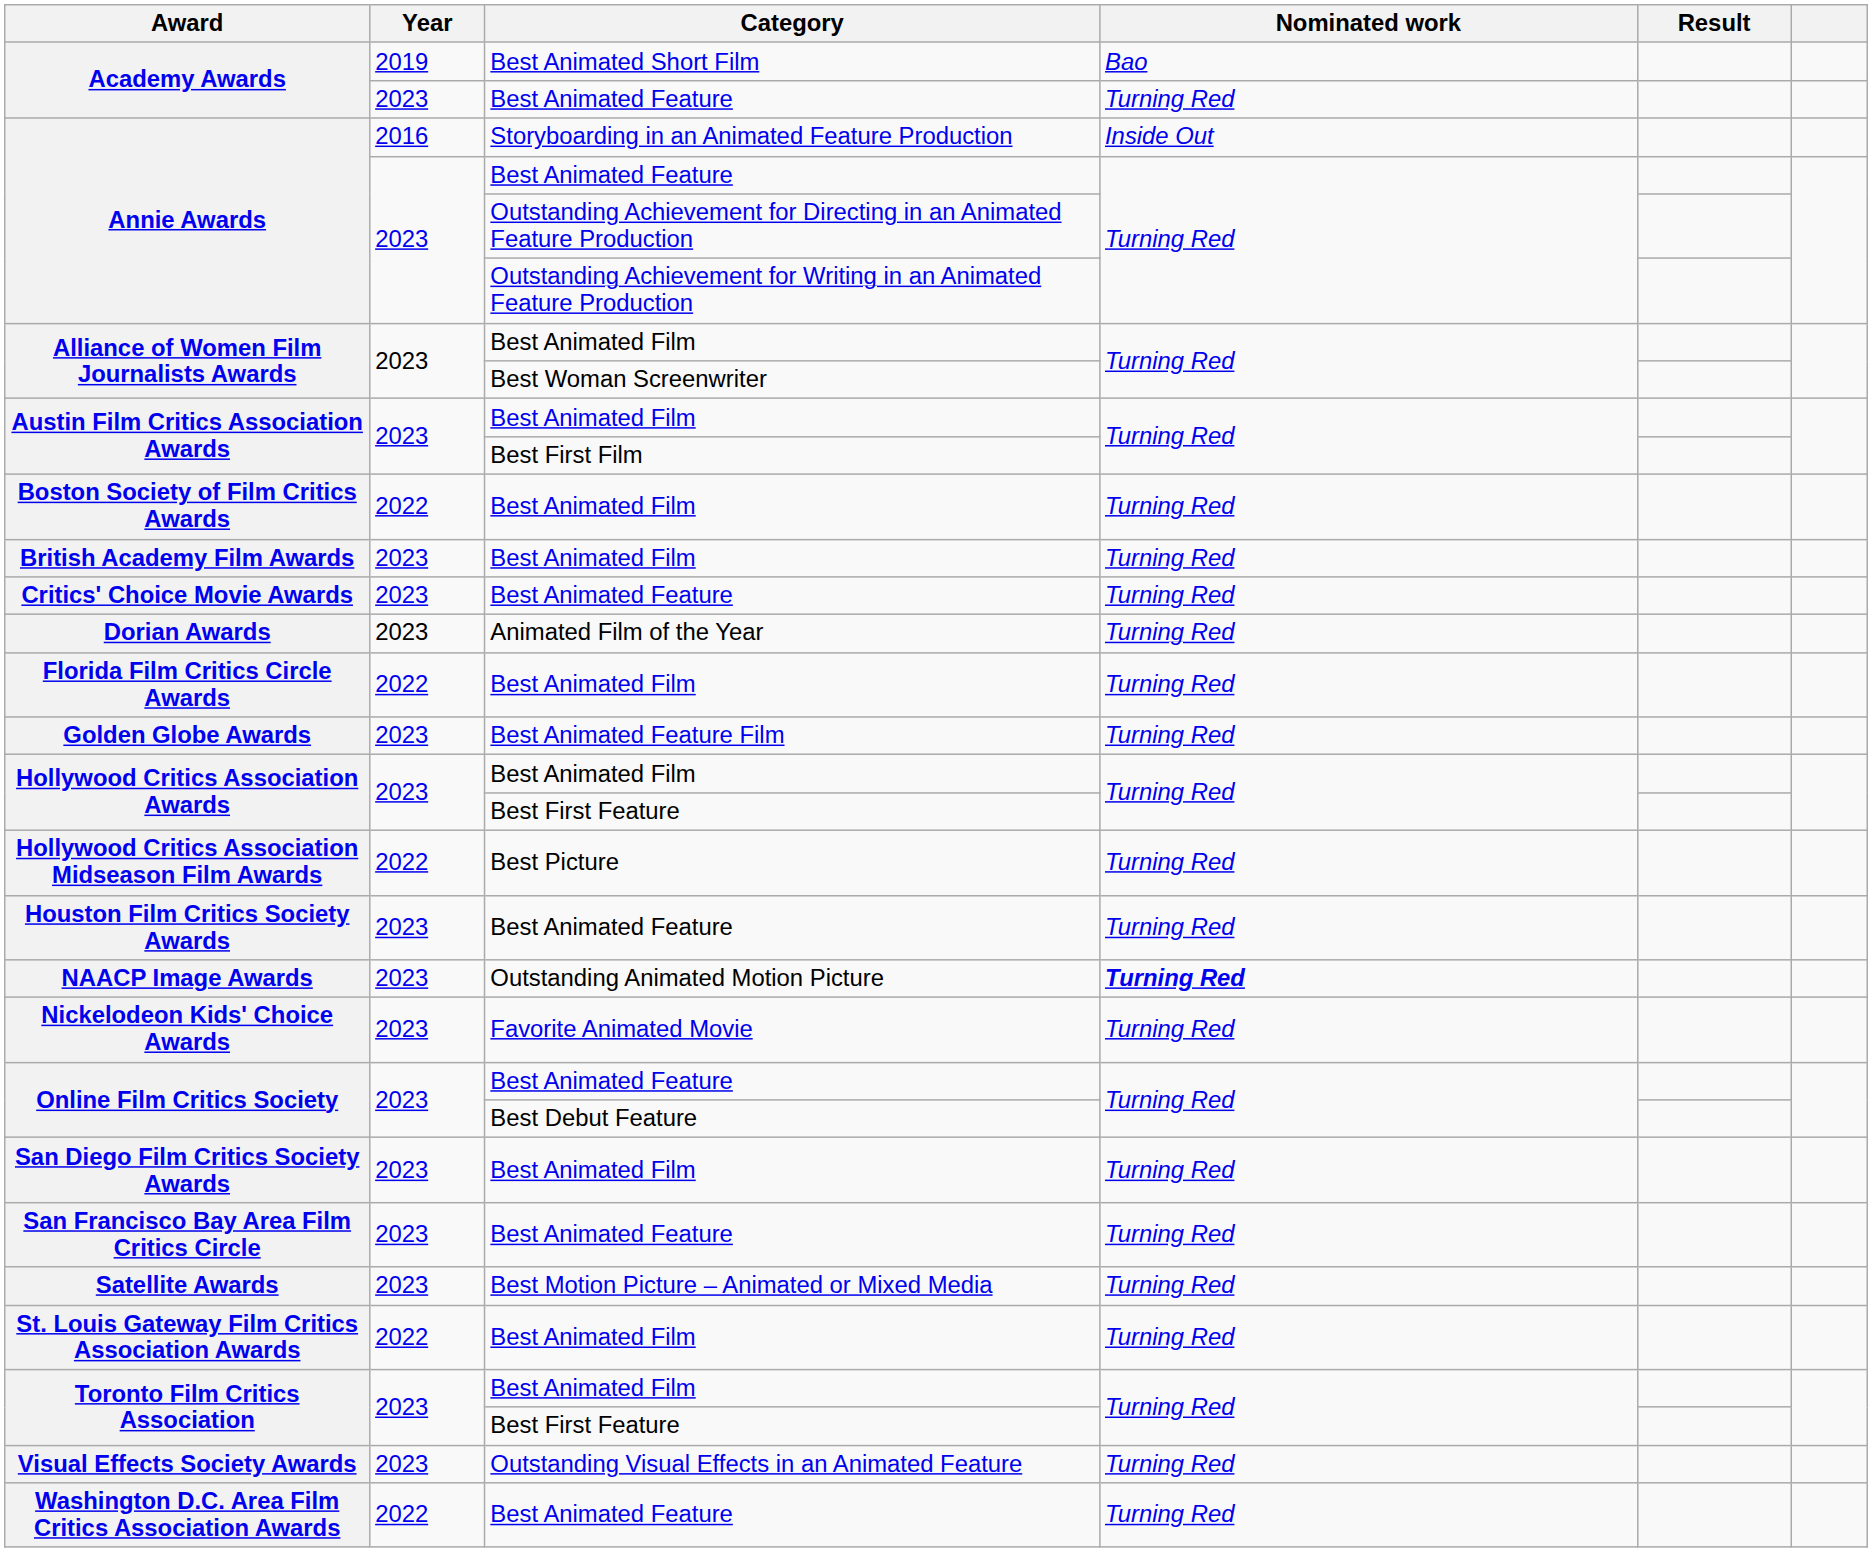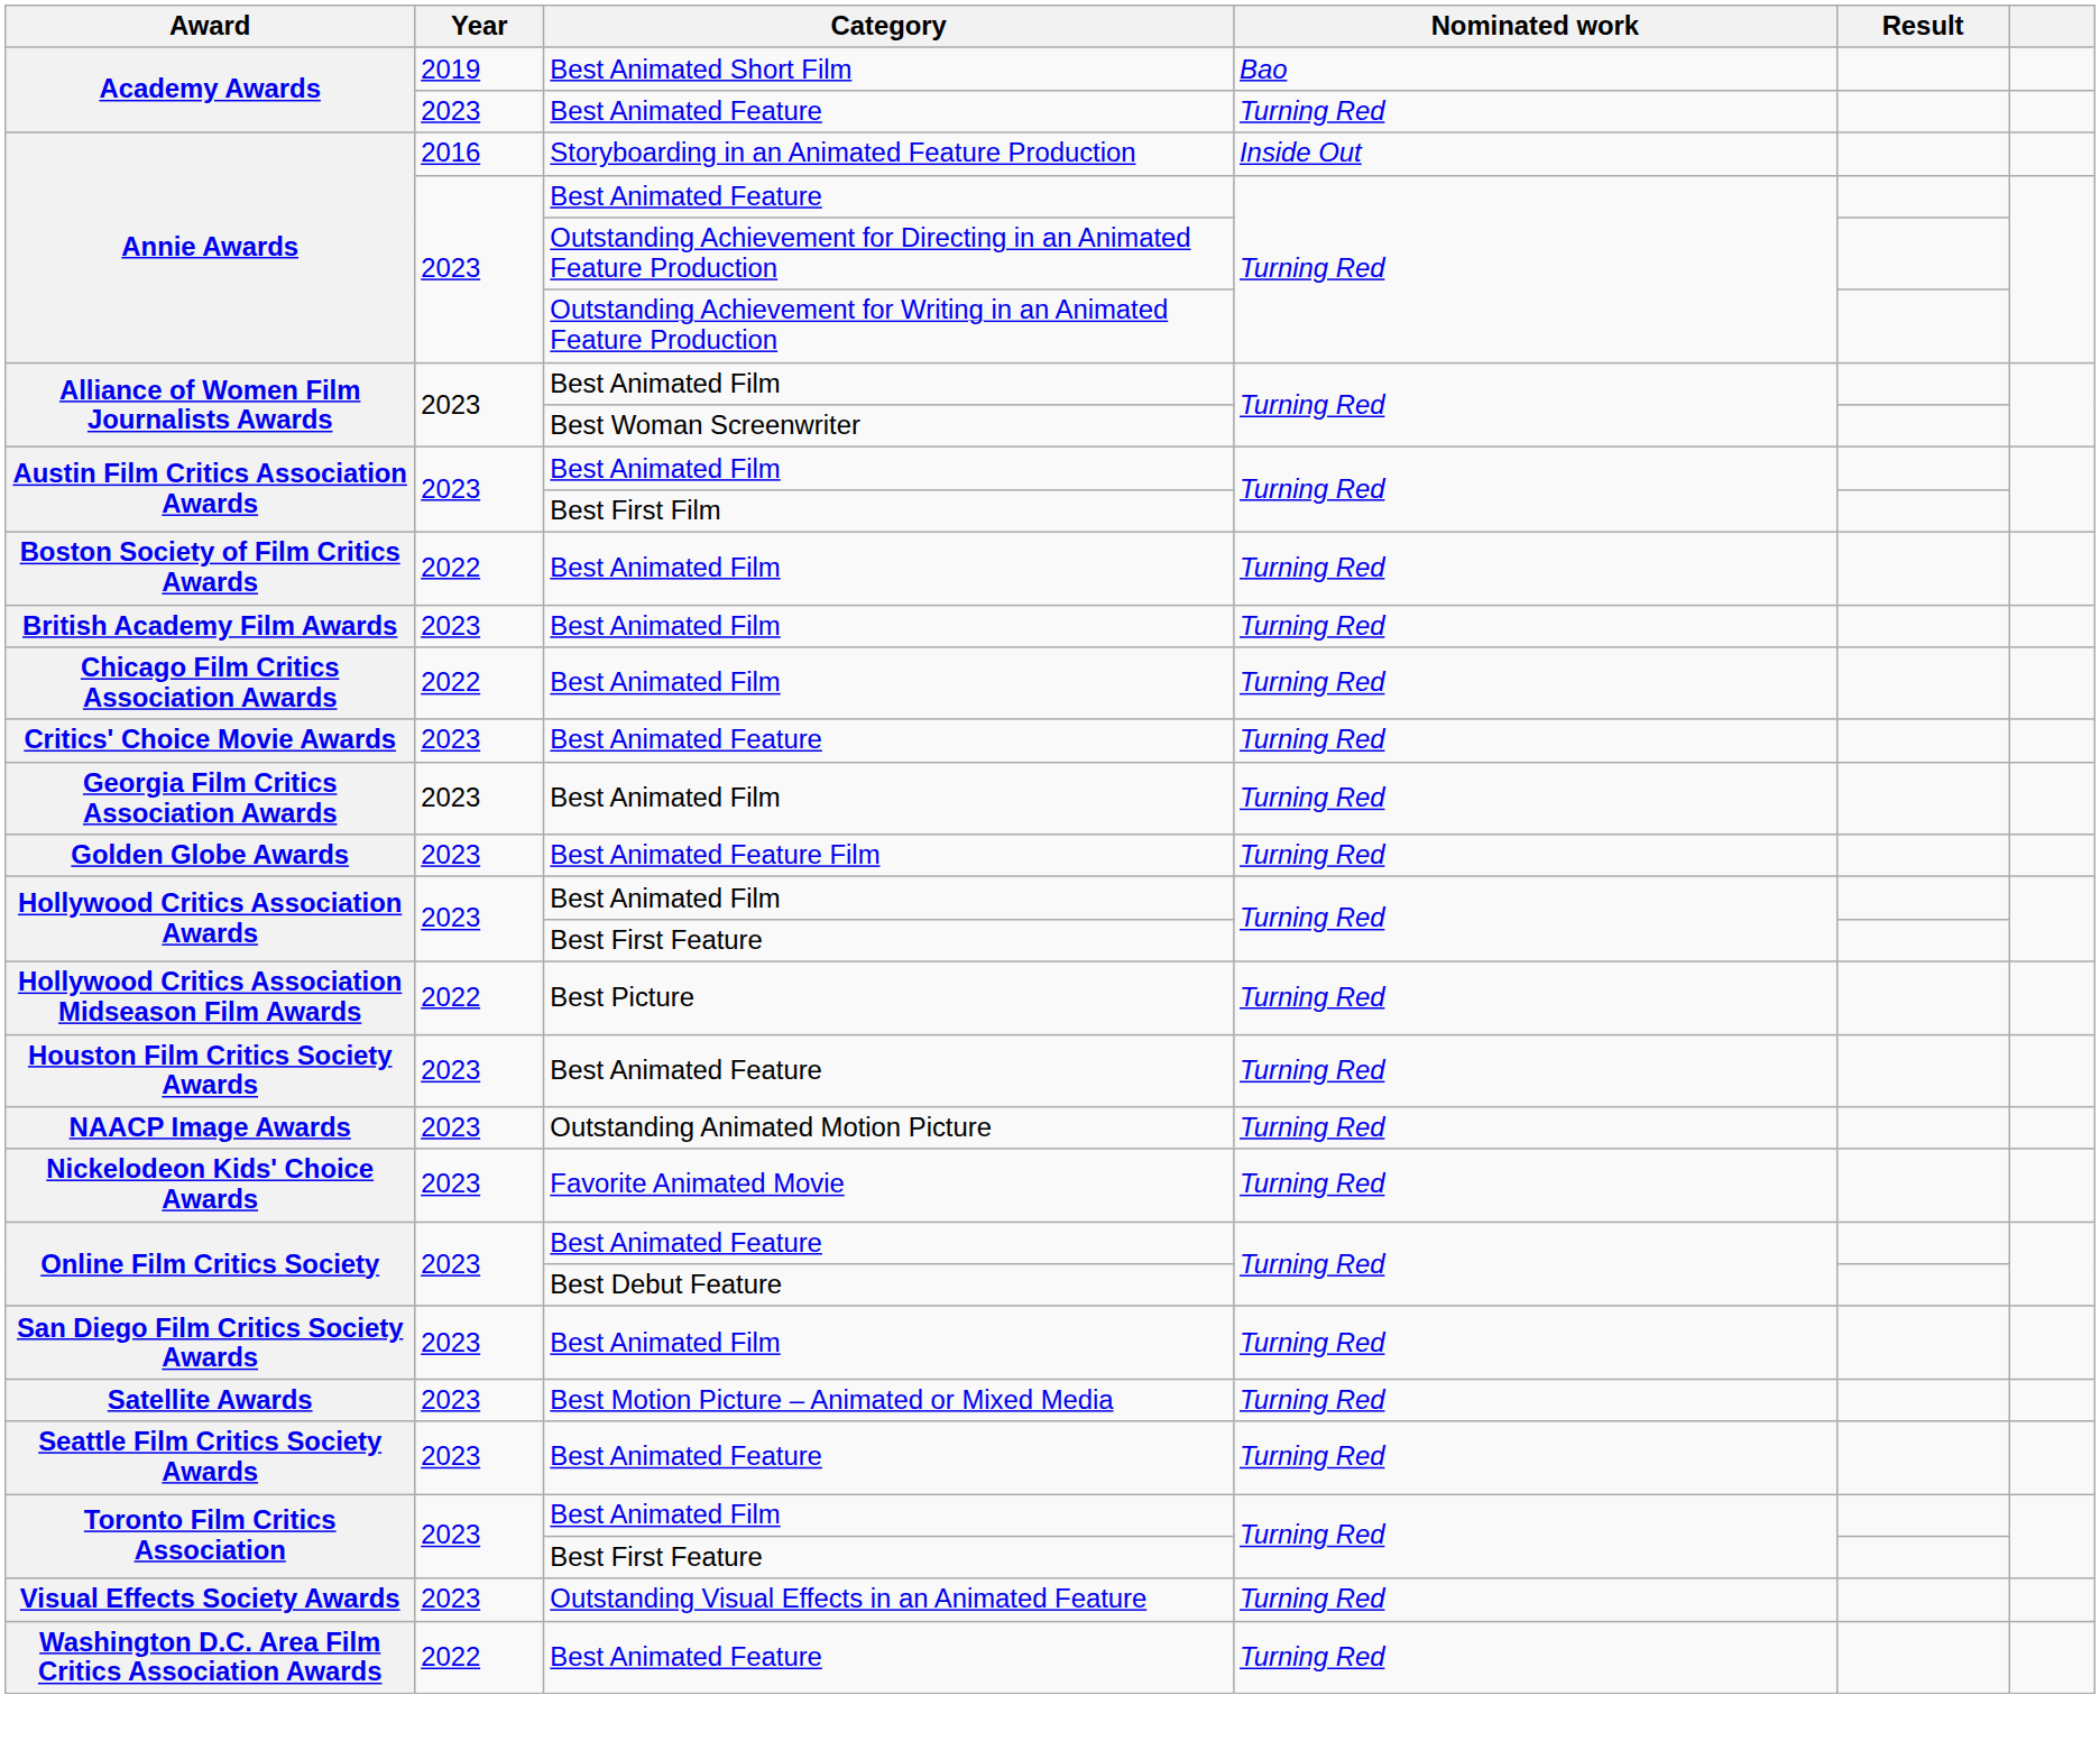 <table class="wikitable sortable plainrowheaders" style="width:99%;">
 <tr>
 <th scope="col" style="width:19%;">Award</th>
 <th scope="col" style="width:6%;">Year</th>
 <th scope="col" style="width:32%;">Category</th>
 <th scope="col" style="width:28%;">Nominated work</th>
 <th scope="col" style="width:8%;">Result</th>
 <th scope="col" style="width:4%;" class="unsortable"></th>
 </tr>
 <tr>
 <th rowspan="2" scope="row"><a href='#'>Academy Awards</a></th>
 <td><a href='#'>2019</a></td>
 <td><a href='#'>Best Animated Short Film</a></td>
 <td><em><a href='#'>Bao</a></em></td>
 <td></td>
 <td style="text-align:center;"></td>
 </tr>
 <tr>
 <td><a href='#'>2023</a></td>
 <td><a href='#'>Best Animated Feature</a></td>
 <td><em><a href='#'>Turning Red</a></em></td>
 <td></td>
 <td style="text-align:center;"></td>
 </tr>
 <tr>
 <th rowspan="4" scope="row"><a href='#'>Annie Awards</a></th>
 <td><a href='#'>2016</a></td>
 <td><a href='#'>Storyboarding in an Animated Feature Production</a></td>
 <td><em><a href='#'>Inside Out</a></em></td>
 <td></td>
 <td style="text-align:center;"></td>
 </tr>
 <tr>
 <td rowspan="3" scope="row"><a href='#'>2023</a></td>
 <td><a href='#'>Best Animated Feature</a></td>
 <td rowspan="3" scope="row"><em><a href='#'>Turning Red</a></em></td>
 <td></td>
 <td rowspan="3" scope="row" style="text-align:center;"></td>
 </tr>
 <tr>
 <td><a href='#'>Outstanding Achievement for Directing in an Animated Feature Production</a></td>
 <td></td>
 </tr>
 <tr>
 <td><a href='#'>Outstanding Achievement for Writing in an Animated Feature Production</a></td>
 <td></td>
 </tr>
 <tr>
 <th rowspan="2" scope="row"><a href='#'>Alliance of Women Film Journalists Awards</a></th>
 <td rowspan="2">2023</td>
 <td>Best Animated Film</td>
 <td rowspan="2"><em><a href='#'>Turning Red</a></em></td>
 <td></td>
 <td rowspan="2" align="center"><br></td>
 </tr>
 <tr>
 <td>Best Woman Screenwriter</td>
 <td></td>
 </tr>
 <tr>
 <th scope="row" rowspan="2"><a href='#'>Austin Film Critics Association Awards</a></th>
 <td rowspan="2"><a href='#'>2023</a></td>
 <td><a href='#'>Best Animated Film</a></td>
 <td rowspan="2"><em><a href='#'>Turning Red</a></em></td>
 <td></td>
 <td rowspan="2" style="text-align:center"><br></td>
 </tr>
 <tr>
 <td>Best First Film</td>
 <td></td>
 </tr>
 <tr>
 <th scope="row"><a href='#'>Boston Society of Film Critics Awards</a></th>
 <td><a href='#'>2022</a></td>
 <td><a href='#'>Best Animated Film</a></td>
 <td><em><a href='#'>Turning Red</a></em></td>
 <td></td>
 <td align="center"></td>
 </tr>
 <tr>
 <th scope="row"><a href='#'>British Academy Film Awards</a></th>
 <td><a href='#'>2023</a></td>
 <td><a href='#'>Best Animated Film</a></td>
 <td><em><a href='#'>Turning Red</a></em></td>
 <td></td>
 <td align="center"></td>
 </tr>
 <tr>
+<th scope="row"><a href='#'>Chicago Film Critics Association Awards</a></th>
+<td><a href='#'>2022</a></td>
+<td><a href='#'>Best Animated Film</a></td>
+<td><em><a href='#'>Turning Red</a></em></td>
+<td></td>
+<td align="center"><br></td>
+</tr>
+<tr>
 <th scope="row"><a href='#'>Critics' Choice Movie Awards</a></th>
 <td><a href='#'>2023</a></td>
 <td><a href='#'>Best Animated Feature</a></td>
 <td><em><a href='#'>Turning Red</a></em></td>
 <td></td>
 <td align="center"></td>
 </tr>
 <tr>
-<th scope="row"><a href='#'>Dorian Awards</a></th>
+<th scope="row"><a href='#'>Georgia Film Critics Association Awards</a></th>
 <td>2023</td>
-<td>Animated Film of the Year</td>
-<td><em><a href='#'>Turning Red</a></em></td>
-<td></td>
-<td align="center"></td>
-</tr>
-<tr>
-<th scope="row"><a href='#'>Florida Film Critics Circle Awards</a></th>
-<td><a href='#'>2022</a></td>
-<td><a href='#'>Best Animated Film</a></td>
+<td>Best Animated Film</td>
 <td><em><a href='#'>Turning Red</a></em></td>
 <td></td>
 <td style="text-align:center;"><br></td>
 </tr>
 <tr>
 <th scope="row"><a href='#'>Golden Globe Awards</a></th>
 <td><a href='#'>2023</a></td>
 <td><a href='#'>Best Animated Feature Film</a></td>
 <td><em><a href='#'>Turning Red</a></em></td>
 <td></td>
 <td style="text-align:center;"></td>
 </tr>
 <tr>
 <th scope="row" rowspan="2"><a href='#'>Hollywood Critics Association Awards</a></th>
 <td rowspan="2"><a href='#'>2023</a></td>
 <td>Best Animated Film</td>
 <td rowspan="2"><em><a href='#'>Turning Red</a></em></td>
 <td></td>
 <td rowspan="2" style="text-align:center;"><br></td>
 </tr>
 <tr>
 <td>Best First Feature</td>
 <td></td>
 </tr>
 <tr>
 <th scope="row"><a href='#'>Hollywood Critics Association Midseason Film Awards</a></th>
 <td><a href='#'>2022</a></td>
 <td>Best Picture</td>
 <td><em><a href='#'>Turning Red</a></em></td>
 <td></td>
 <td style="text-align:center;"><br></td>
 </tr>
 <tr>
 <th scope="row"><a href='#'>Houston Film Critics Society Awards</a></th>
 <td><a href='#'>2023</a></td>
 <td>Best Animated Feature</td>
 <td><em><a href='#'>Turning Red</a></em></td>
 <td></td>
 <td style="text-align:center;"><br></td>
 </tr>
 <tr>
 <th scope="row"><a href='#'>NAACP Image Awards</a></th>
 <td><a href='#'>2023</a></td>
 <td>Outstanding Animated Motion Picture</td>
-<td><strong><em><a href='#'>Turning Red</a></em></strong></td>
+<td><em><a href='#'>Turning Red</a></em></td>
 <td></td>
 <td style="text-align:center;"></td>
 </tr>
 <tr>
 <th scope="row"><a href='#'>Nickelodeon Kids' Choice Awards</a></th>
 <td><a href='#'>2023</a></td>
 <td><a href='#'>Favorite Animated Movie</a></td>
 <td><em><a href='#'>Turning Red</a></em></td>
 <td></td>
 <td style="text-align:center;"></td>
 </tr>
 <tr>
 <th rowspan="2" scope="row"><a href='#'>Online Film Critics Society</a></th>
 <td rowspan="2"><a href='#'>2023</a></td>
 <td><a href='#'>Best Animated Feature</a></td>
 <td rowspan="2"><em><a href='#'>Turning Red</a></em></td>
 <td></td>
 <td align="center" rowspan="2"><br></td>
 </tr>
 <tr>
 <td>Best Debut Feature</td>
 <td></td>
 </tr>
 <tr>
 <th scope="row"><a href='#'>San Diego Film Critics Society Awards</a></th>
 <td><a href='#'>2023</a></td>
 <td><a href='#'>Best Animated Film</a></td>
 <td><em><a href='#'>Turning Red</a></em></td>
 <td></td>
 <td style="text-align:center;"><br></td>
 </tr>
 <tr>
-<th scope="row"><a href='#'>San Francisco Bay Area Film Critics Circle</a></th>
-<td><a href='#'>2023</a></td>
-<td><a href='#'>Best Animated Feature</a></td>
-<td><em><a href='#'>Turning Red</a></em></td>
-<td></td>
-<td style="text-align:center;"><br></td>
-</tr>
-<tr>
 <th scope="row"><a href='#'>Satellite Awards</a></th>
 <td><a href='#'>2023</a></td>
 <td><a href='#'>Best Motion Picture – Animated or Mixed Media</a></td>
 <td><em><a href='#'>Turning Red</a></em></td>
 <td></td>
 <td style="text-align:center;"><br></td>
 </tr>
 <tr>
-<th scope="row"><a href='#'>St. Louis Gateway Film Critics Association Awards</a></th>
-<td><a href='#'>2022</a></td>
-<td><a href='#'>Best Animated Film</a></td>
+<th scope="row"><a href='#'>Seattle Film Critics Society Awards</a></th>
+<td><a href='#'>2023</a></td>
+<td><a href='#'>Best Animated Feature</a></td>
 <td><em><a href='#'>Turning Red</a></em></td>
 <td></td>
-<td align="center"></td>
+<td style="text-align:center;"><br></td>
 </tr>
 <tr>
 <th rowspan="2" scope="row"><a href='#'>Toronto Film Critics Association</a></th>
 <td rowspan="2"><a href='#'>2023</a></td>
 <td><a href='#'>Best Animated Film</a></td>
 <td rowspan="2"><em><a href='#'>Turning Red</a></em></td>
 <td></td>
 <td align="center" rowspan="2"></td>
 </tr>
 <tr>
 <td>Best First Feature</td>
 <td></td>
 </tr>
 <tr>
 <th scope="row"><a href='#'>Visual Effects Society Awards</a></th>
 <td><a href='#'>2023</a></td>
 <td><a href='#'>Outstanding Visual Effects in an Animated Feature</a></td>
 <td><em><a href='#'>Turning Red</a></em></td>
 <td></td>
 <td align=center></td>
 </tr>
 <tr>
 <th scope="row"><a href='#'>Washington D.C. Area Film Critics Association Awards</a></th>
 <td><a href='#'>2022</a></td>
 <td><a href='#'>Best Animated Feature</a></td>
 <td><em><a href='#'>Turning Red</a></em></td>
 <td></td>
 <td align="center"></td>
 </tr>
 </table>
